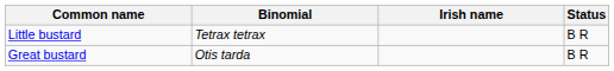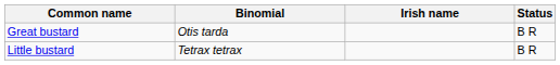 <table width=60% class="wikitable">
 <tr>
 <th width=32%>Common name</th>
 <th width=32%>Binomial</th>
 <th width=32%>Irish name</th>
 <th width=4%>Status</th>
 </tr>
 <tr>
+<td><a href='#'>Great bustard</a></td>
+<td><em>Otis tarda</em></td>
+<td></td>
+<td>B R</td>
+</tr>
+<tr>
 <td><a href='#'>Little bustard</a></td>
 <td><em>Tetrax tetrax</em></td>
 <td></td>
 <td>B R</td>
 </tr>
-<tr>
-<td><a href='#'>Great bustard</a></td>
-<td><em>Otis tarda</em></td>
-<td></td>
-<td>B R</td>
-</tr>
 </table>
